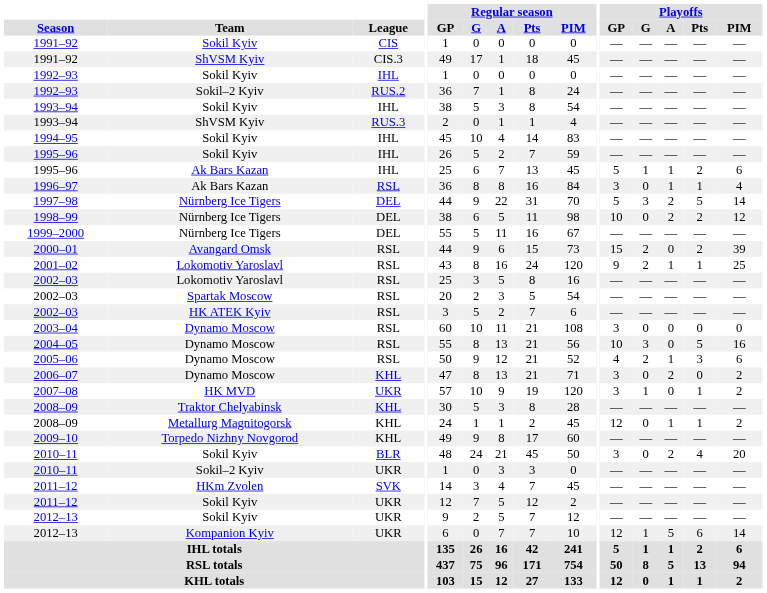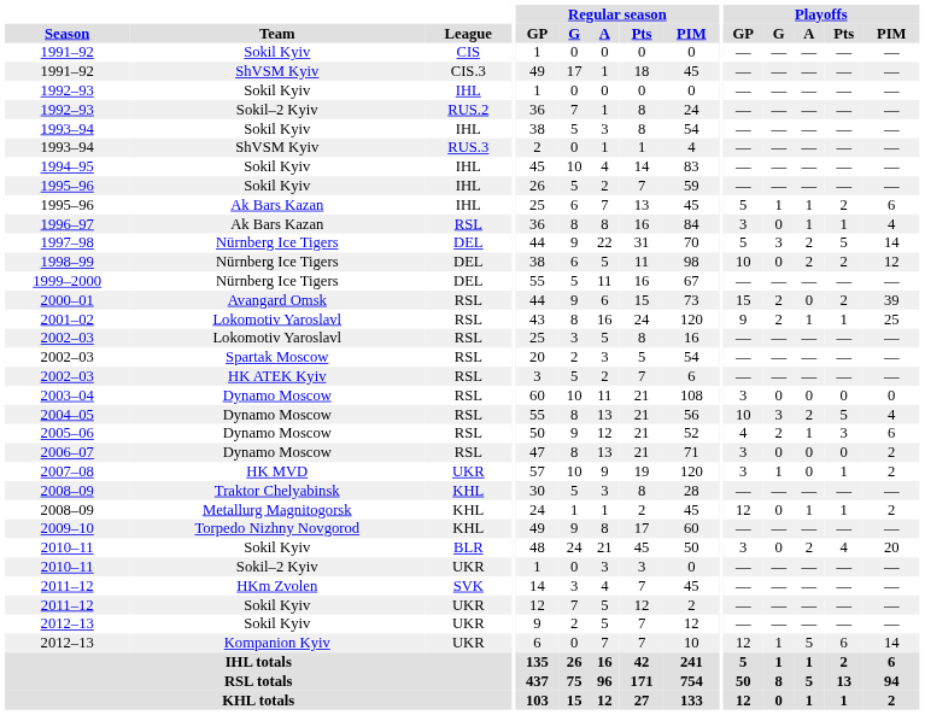 <table border="0" cellpadding="1" cellspacing="0" style="text-align:center; width:60em">
 <tr bgcolor="#e0e0e0">
 <th colspan="3" bgcolor="#ffffff"></th>
 <th rowspan="99" bgcolor="#ffffff"></th>
 <th colspan="5"><a href='#'>Regular season</a></th>
 <th rowspan="99" bgcolor="#ffffff"></th>
 <th colspan="5"><a href='#'>Playoffs</a></th>
 </tr>
 <tr bgcolor="#e0e0e0">
 <th><a href='#'>Season</a></th>
 <th>Team</th>
 <th>League</th>
 <th>GP</th>
 <th><a href='#'>G</a></th>
 <th><a href='#'>A</a></th>
 <th><a href='#'>Pts</a></th>
 <th><a href='#'>PIM</a></th>
 <th>GP</th>
 <th>G</th>
 <th>A</th>
 <th>Pts</th>
 <th>PIM</th>
 </tr>
 <tr>
 <td><a href='#'>1991–92</a></td>
 <td><a href='#'>Sokil Kyiv</a></td>
 <td><a href='#'>CIS</a></td>
 <td>1</td>
 <td>0</td>
 <td>0</td>
 <td>0</td>
 <td>0</td>
 <td>—</td>
 <td>—</td>
 <td>—</td>
 <td>—</td>
 <td>—</td>
 </tr>
 <tr bgcolor="#f0f0f0">
 <td>1991–92</td>
 <td><a href='#'>ShVSM Kyiv</a></td>
 <td>CIS.3</td>
 <td>49</td>
 <td>17</td>
 <td>1</td>
 <td>18</td>
 <td>45</td>
 <td>—</td>
 <td>—</td>
 <td>—</td>
 <td>—</td>
 <td>—</td>
 </tr>
 <tr>
 <td><a href='#'>1992–93</a></td>
 <td>Sokil Kyiv</td>
 <td><a href='#'>IHL</a></td>
 <td>1</td>
 <td>0</td>
 <td>0</td>
 <td>0</td>
 <td>0</td>
 <td>—</td>
 <td>—</td>
 <td>—</td>
 <td>—</td>
 <td>—</td>
 </tr>
 <tr bgcolor="#f0f0f0">
 <td><a href='#'>1992–93</a></td>
 <td>Sokil–2 Kyiv</td>
 <td><a href='#'>RUS.2</a></td>
 <td>36</td>
 <td>7</td>
 <td>1</td>
 <td>8</td>
 <td>24</td>
 <td>—</td>
 <td>—</td>
 <td>—</td>
 <td>—</td>
 <td>—</td>
 </tr>
 <tr>
 <td><a href='#'>1993–94</a></td>
 <td>Sokil Kyiv</td>
 <td>IHL</td>
 <td>38</td>
 <td>5</td>
 <td>3</td>
 <td>8</td>
 <td>54</td>
 <td>—</td>
 <td>—</td>
 <td>—</td>
 <td>—</td>
 <td>—</td>
 </tr>
 <tr bgcolor="#f0f0f0">
 <td>1993–94</td>
 <td>ShVSM Kyiv</td>
 <td><a href='#'>RUS.3</a></td>
 <td>2</td>
 <td>0</td>
 <td>1</td>
 <td>1</td>
 <td>4</td>
 <td>—</td>
 <td>—</td>
 <td>—</td>
 <td>—</td>
 <td>—</td>
 </tr>
 <tr>
 <td><a href='#'>1994–95</a></td>
 <td>Sokil Kyiv</td>
 <td>IHL</td>
 <td>45</td>
 <td>10</td>
 <td>4</td>
 <td>14</td>
 <td>83</td>
 <td>—</td>
 <td>—</td>
 <td>—</td>
 <td>—</td>
 <td>—</td>
 </tr>
 <tr bgcolor="#f0f0f0">
 <td><a href='#'>1995–96</a></td>
 <td>Sokil Kyiv</td>
 <td>IHL</td>
 <td>26</td>
 <td>5</td>
 <td>2</td>
 <td>7</td>
 <td>59</td>
 <td>—</td>
 <td>—</td>
 <td>—</td>
 <td>—</td>
 <td>—</td>
 </tr>
 <tr>
 <td>1995–96</td>
 <td><a href='#'>Ak Bars Kazan</a></td>
 <td>IHL</td>
 <td>25</td>
 <td>6</td>
 <td>7</td>
 <td>13</td>
 <td>45</td>
 <td>5</td>
 <td>1</td>
 <td>1</td>
 <td>2</td>
 <td>6</td>
 </tr>
 <tr bgcolor="#f0f0f0">
 <td><a href='#'>1996–97</a></td>
 <td>Ak Bars Kazan</td>
 <td><a href='#'>RSL</a></td>
 <td>36</td>
 <td>8</td>
 <td>8</td>
 <td>16</td>
 <td>84</td>
 <td>3</td>
 <td>0</td>
 <td>1</td>
 <td>1</td>
 <td>4</td>
 </tr>
 <tr>
 <td><a href='#'>1997–98</a></td>
 <td><a href='#'>Nürnberg Ice Tigers</a></td>
 <td><a href='#'>DEL</a></td>
 <td>44</td>
 <td>9</td>
 <td>22</td>
 <td>31</td>
 <td>70</td>
 <td>5</td>
 <td>3</td>
 <td>2</td>
 <td>5</td>
 <td>14</td>
 </tr>
 <tr bgcolor="#f0f0f0">
 <td><a href='#'>1998–99</a></td>
 <td>Nürnberg Ice Tigers</td>
 <td>DEL</td>
 <td>38</td>
 <td>6</td>
 <td>5</td>
 <td>11</td>
 <td>98</td>
 <td>10</td>
 <td>0</td>
 <td>2</td>
 <td>2</td>
 <td>12</td>
 </tr>
 <tr>
 <td><a href='#'>1999–2000</a></td>
 <td>Nürnberg Ice Tigers</td>
 <td>DEL</td>
 <td>55</td>
 <td>5</td>
 <td>11</td>
 <td>16</td>
 <td>67</td>
 <td>—</td>
 <td>—</td>
 <td>—</td>
 <td>—</td>
 <td>—</td>
 </tr>
 <tr bgcolor="#f0f0f0">
 <td><a href='#'>2000–01</a></td>
 <td><a href='#'>Avangard Omsk</a></td>
 <td>RSL</td>
 <td>44</td>
 <td>9</td>
 <td>6</td>
 <td>15</td>
 <td>73</td>
 <td>15</td>
 <td>2</td>
 <td>0</td>
 <td>2</td>
 <td>39</td>
 </tr>
 <tr>
 <td><a href='#'>2001–02</a></td>
 <td><a href='#'>Lokomotiv Yaroslavl</a></td>
 <td>RSL</td>
 <td>43</td>
 <td>8</td>
 <td>16</td>
 <td>24</td>
 <td>120</td>
 <td>9</td>
 <td>2</td>
 <td>1</td>
 <td>1</td>
 <td>25</td>
 </tr>
 <tr bgcolor="#f0f0f0">
 <td><a href='#'>2002–03</a></td>
 <td>Lokomotiv Yaroslavl</td>
 <td>RSL</td>
 <td>25</td>
 <td>3</td>
 <td>5</td>
 <td>8</td>
 <td>16</td>
 <td>—</td>
 <td>—</td>
 <td>—</td>
 <td>—</td>
 <td>—</td>
 </tr>
 <tr>
 <td>2002–03</td>
 <td><a href='#'>Spartak Moscow</a></td>
 <td>RSL</td>
 <td>20</td>
 <td>2</td>
 <td>3</td>
 <td>5</td>
 <td>54</td>
 <td>—</td>
 <td>—</td>
 <td>—</td>
 <td>—</td>
 <td>—</td>
 </tr>
 <tr bgcolor="#f0f0f0">
 <td><a href='#'>2002–03</a></td>
 <td><a href='#'>HK ATEK Kyiv</a></td>
 <td>RSL</td>
 <td>3</td>
 <td>5</td>
 <td>2</td>
 <td>7</td>
 <td>6</td>
 <td>—</td>
 <td>—</td>
 <td>—</td>
 <td>—</td>
 <td>—</td>
 </tr>
 <tr>
 <td><a href='#'>2003–04</a></td>
 <td><a href='#'>Dynamo Moscow</a></td>
 <td>RSL</td>
 <td>60</td>
 <td>10</td>
 <td>11</td>
 <td>21</td>
 <td>108</td>
 <td>3</td>
 <td>0</td>
 <td>0</td>
 <td>0</td>
 <td>0</td>
 </tr>
 <tr bgcolor="#f0f0f0">
 <td><a href='#'>2004–05</a></td>
 <td>Dynamo Moscow</td>
 <td>RSL</td>
 <td>55</td>
 <td>8</td>
 <td>13</td>
 <td>21</td>
 <td>56</td>
 <td>10</td>
 <td>3</td>
-<td>0</td>
+<td>2</td>
 <td>5</td>
-<td>16</td>
+<td>4</td>
 </tr>
 <tr>
 <td><a href='#'>2005–06</a></td>
 <td>Dynamo Moscow</td>
 <td>RSL</td>
 <td>50</td>
 <td>9</td>
 <td>12</td>
 <td>21</td>
 <td>52</td>
 <td>4</td>
 <td>2</td>
 <td>1</td>
 <td>3</td>
 <td>6</td>
 </tr>
 <tr bgcolor="#f0f0f0">
 <td><a href='#'>2006–07</a></td>
 <td>Dynamo Moscow</td>
-<td><a href='#'>KHL</a></td>
+<td>RSL</td>
 <td>47</td>
 <td>8</td>
 <td>13</td>
 <td>21</td>
 <td>71</td>
 <td>3</td>
 <td>0</td>
-<td>2</td>
+<td>0</td>
 <td>0</td>
 <td>2</td>
 </tr>
 <tr>
 <td><a href='#'>2007–08</a></td>
 <td><a href='#'>HK MVD</a></td>
 <td><a href='#'>UKR</a></td>
 <td>57</td>
 <td>10</td>
 <td>9</td>
 <td>19</td>
 <td>120</td>
 <td>3</td>
 <td>1</td>
 <td>0</td>
 <td>1</td>
 <td>2</td>
 </tr>
 <tr bgcolor="#f0f0f0">
 <td><a href='#'>2008–09</a></td>
 <td><a href='#'>Traktor Chelyabinsk</a></td>
 <td><a href='#'>KHL</a></td>
 <td>30</td>
 <td>5</td>
 <td>3</td>
 <td>8</td>
 <td>28</td>
 <td>—</td>
 <td>—</td>
 <td>—</td>
 <td>—</td>
 <td>—</td>
 </tr>
 <tr>
 <td>2008–09</td>
 <td><a href='#'>Metallurg Magnitogorsk</a></td>
 <td>KHL</td>
 <td>24</td>
 <td>1</td>
 <td>1</td>
 <td>2</td>
 <td>45</td>
 <td>12</td>
 <td>0</td>
 <td>1</td>
 <td>1</td>
 <td>2</td>
 </tr>
 <tr bgcolor="#f0f0f0">
 <td><a href='#'>2009–10</a></td>
 <td><a href='#'>Torpedo Nizhny Novgorod</a></td>
 <td>KHL</td>
 <td>49</td>
 <td>9</td>
 <td>8</td>
 <td>17</td>
 <td>60</td>
 <td>—</td>
 <td>—</td>
 <td>—</td>
 <td>—</td>
 <td>—</td>
 </tr>
 <tr>
 <td><a href='#'>2010–11</a></td>
 <td>Sokil Kyiv</td>
 <td><a href='#'>BLR</a></td>
 <td>48</td>
 <td>24</td>
 <td>21</td>
 <td>45</td>
 <td>50</td>
 <td>3</td>
 <td>0</td>
 <td>2</td>
 <td>4</td>
 <td>20</td>
 </tr>
 <tr bgcolor="#f0f0f0">
 <td><a href='#'>2010–11</a></td>
 <td>Sokil–2 Kyiv</td>
 <td>UKR</td>
 <td>1</td>
 <td>0</td>
 <td>3</td>
 <td>3</td>
 <td>0</td>
 <td>—</td>
 <td>—</td>
 <td>—</td>
 <td>—</td>
 <td>—</td>
 </tr>
 <tr>
 <td><a href='#'>2011–12</a></td>
 <td><a href='#'>HKm Zvolen</a></td>
 <td><a href='#'>SVK</a></td>
 <td>14</td>
 <td>3</td>
 <td>4</td>
 <td>7</td>
 <td>45</td>
 <td>—</td>
 <td>—</td>
 <td>—</td>
 <td>—</td>
 <td>—</td>
 </tr>
 <tr bgcolor="#f0f0f0">
 <td><a href='#'>2011–12</a></td>
 <td>Sokil Kyiv</td>
 <td>UKR</td>
 <td>12</td>
 <td>7</td>
 <td>5</td>
 <td>12</td>
 <td>2</td>
 <td>—</td>
 <td>—</td>
 <td>—</td>
 <td>—</td>
 <td>—</td>
 </tr>
 <tr>
 <td><a href='#'>2012–13</a></td>
 <td>Sokil Kyiv</td>
 <td>UKR</td>
 <td>9</td>
 <td>2</td>
 <td>5</td>
 <td>7</td>
 <td>12</td>
 <td>—</td>
 <td>—</td>
 <td>—</td>
 <td>—</td>
 <td>—</td>
 </tr>
 <tr bgcolor="#f0f0f0">
 <td>2012–13</td>
 <td><a href='#'>Kompanion Kyiv</a></td>
 <td>UKR</td>
 <td>6</td>
 <td>0</td>
 <td>7</td>
 <td>7</td>
 <td>10</td>
 <td>12</td>
 <td>1</td>
 <td>5</td>
 <td>6</td>
 <td>14</td>
 </tr>
 <tr bgcolor="#e0e0e0">
 <th colspan="3">IHL totals</th>
 <th>135</th>
 <th>26</th>
 <th>16</th>
 <th>42</th>
 <th>241</th>
 <th>5</th>
 <th>1</th>
 <th>1</th>
 <th>2</th>
 <th>6</th>
 </tr>
 <tr bgcolor="#e0e0e0">
 <th colspan="3">RSL totals</th>
 <th>437</th>
 <th>75</th>
 <th>96</th>
 <th>171</th>
 <th>754</th>
 <th>50</th>
 <th>8</th>
 <th>5</th>
 <th>13</th>
 <th>94</th>
 </tr>
 <tr bgcolor="#e0e0e0">
 <th colspan="3">KHL totals</th>
 <th>103</th>
 <th>15</th>
 <th>12</th>
 <th>27</th>
 <th>133</th>
 <th>12</th>
 <th>0</th>
 <th>1</th>
 <th>1</th>
 <th>2</th>
 </tr>
 </table>
